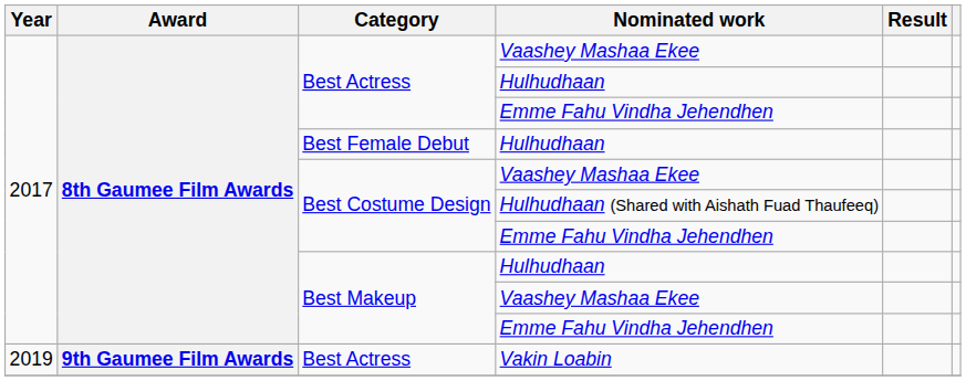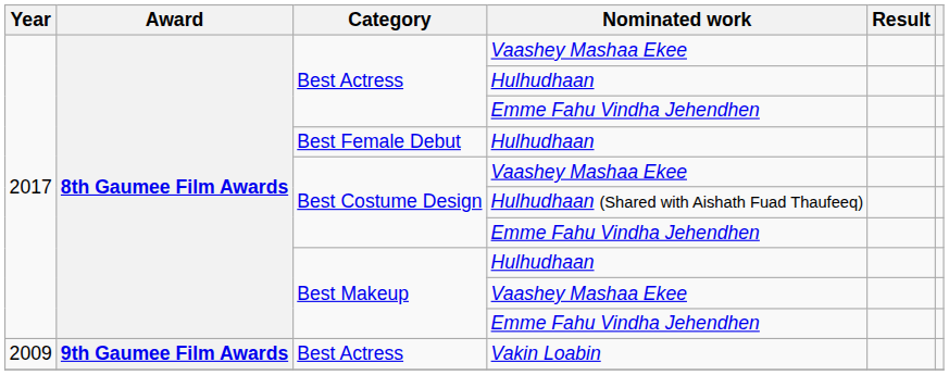 <table class="wikitable plainrowheaders sortable">
 <tr>
 <th scope="col">Year</th>
 <th scope="col">Award</th>
 <th scope="col">Category</th>
 <th scope="col">Nominated work</th>
 <th scope="col">Result</th>
 <th scope="col" class="unsortable"></th>
 </tr>
 <tr>
 <td rowspan="10">2017</td>
 <th scope="row" rowspan="10"><a href='#'>8th Gaumee Film Awards</a></th>
 <td rowspan="3"><a href='#'>Best Actress</a></td>
 <td><em><a href='#'>Vaashey Mashaa Ekee</a></em></td>
 <td></td>
 <td style="text-align:center;"></td>
 </tr>
 <tr>
 <td><em><a href='#'>Hulhudhaan</a></em></td>
 <td></td>
 <td style="text-align:center;"></td>
 </tr>
 <tr>
 <td><em><a href='#'>Emme Fahu Vindha Jehendhen</a></em></td>
 <td></td>
 <td style="text-align:center;"></td>
 </tr>
 <tr>
 <td><a href='#'>Best Female Debut</a></td>
 <td><em><a href='#'>Hulhudhaan</a></em></td>
 <td></td>
 <td style="text-align:center;"></td>
 </tr>
 <tr>
 <td rowspan="3"><a href='#'>Best Costume Design</a></td>
 <td><em><a href='#'>Vaashey Mashaa Ekee</a></em></td>
 <td></td>
 <td style="text-align:center;"></td>
 </tr>
 <tr>
 <td><em><a href='#'>Hulhudhaan</a></em> <small>(Shared with Aishath Fuad Thaufeeq)</small></td>
 <td></td>
 <td style="text-align:center;"></td>
 </tr>
 <tr>
 <td><em><a href='#'>Emme Fahu Vindha Jehendhen</a></em></td>
 <td></td>
 <td style="text-align:center;"></td>
 </tr>
 <tr>
 <td rowspan="3"><a href='#'>Best Makeup</a></td>
 <td><em><a href='#'>Hulhudhaan</a></em></td>
 <td></td>
 <td style="text-align:center;"></td>
 </tr>
 <tr>
 <td><em><a href='#'>Vaashey Mashaa Ekee</a></em></td>
 <td></td>
 <td style="text-align:center;"></td>
 </tr>
 <tr>
 <td><em><a href='#'>Emme Fahu Vindha Jehendhen</a></em></td>
 <td></td>
 <td style="text-align:center;"></td>
 </tr>
 <tr>
-<td>2019</td>
+<td>2009</td>
 <th scope="row"><a href='#'>9th Gaumee Film Awards</a></th>
 <td><a href='#'>Best Actress</a></td>
 <td><em><a href='#'>Vakin Loabin</a></em></td>
 <td></td>
 <td style="text-align:center;"></td>
 </tr>
 <tr>
 </tr>
 </table>
